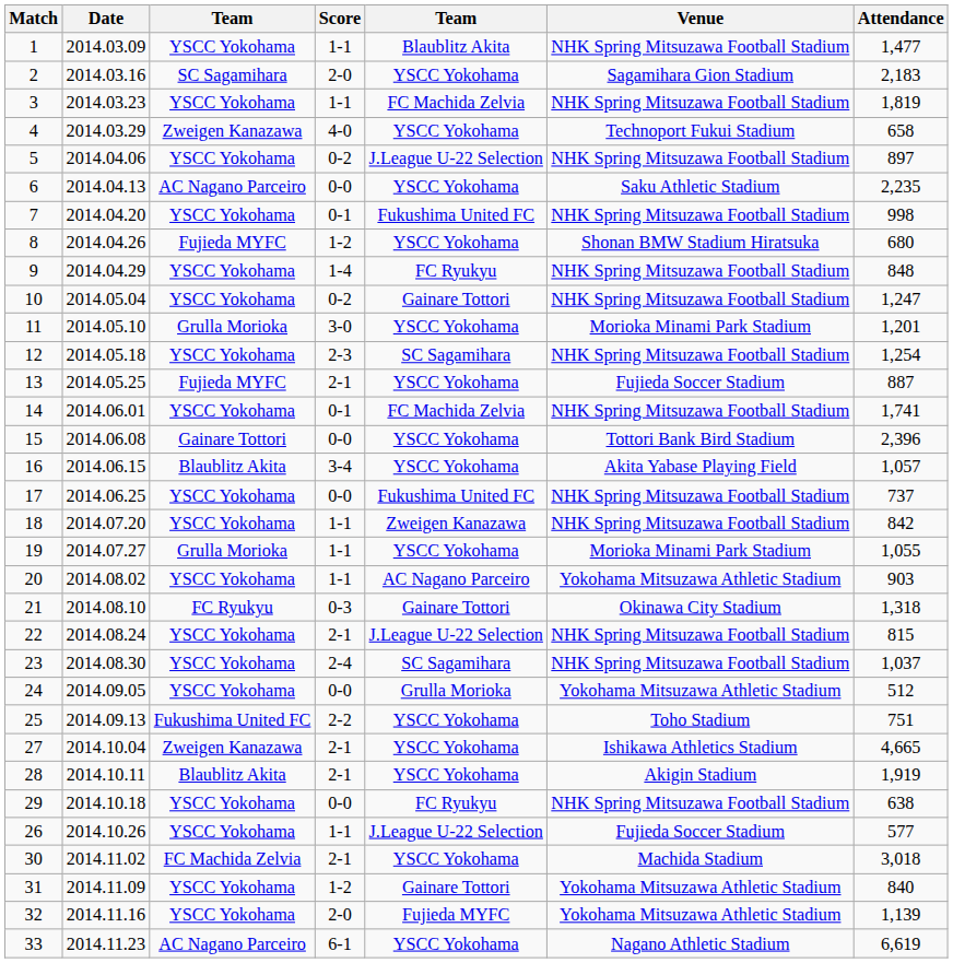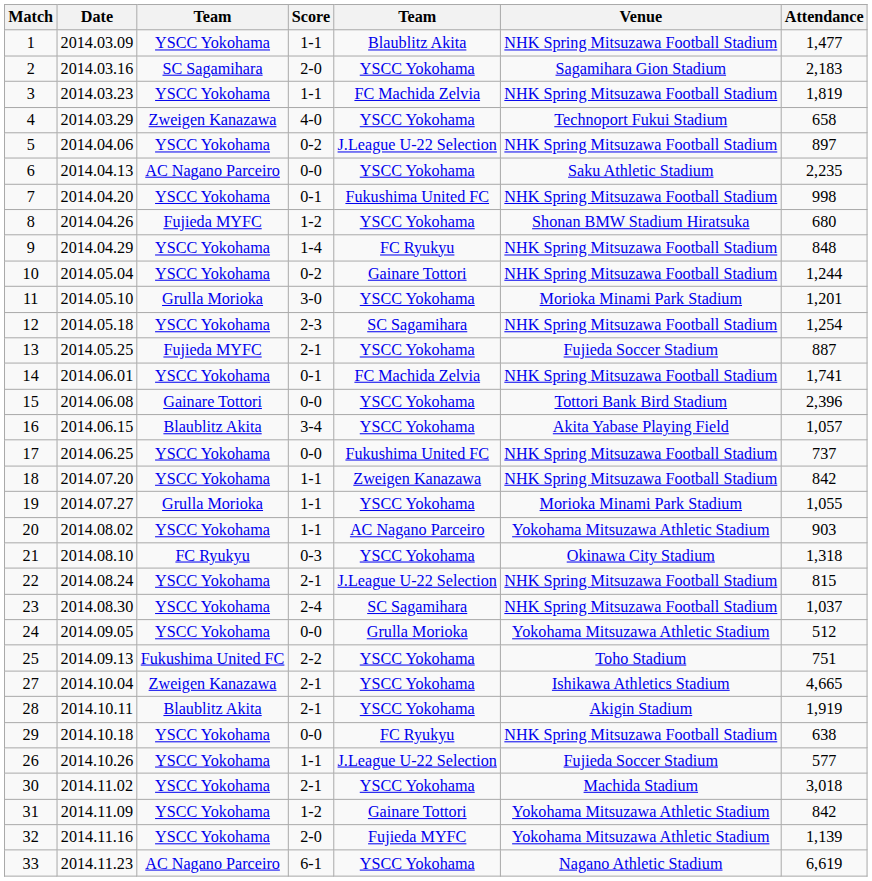 <table class="wikitable" style="text-align:center;">
 <tr>
 <th>Match</th>
 <th>Date</th>
 <th>Team</th>
 <th>Score</th>
 <th>Team</th>
 <th>Venue</th>
 <th>Attendance</th>
 </tr>
 <tr>
 <td>1</td>
 <td>2014.03.09</td>
 <td><a href='#'>YSCC Yokohama</a></td>
 <td>1-1</td>
 <td><a href='#'>Blaublitz Akita</a></td>
 <td><a href='#'>NHK Spring Mitsuzawa Football Stadium</a></td>
 <td>1,477</td>
 </tr>
 <tr>
 <td>2</td>
 <td>2014.03.16</td>
 <td><a href='#'>SC Sagamihara</a></td>
 <td>2-0</td>
 <td><a href='#'>YSCC Yokohama</a></td>
 <td><a href='#'>Sagamihara Gion Stadium</a></td>
 <td>2,183</td>
 </tr>
 <tr>
 <td>3</td>
 <td>2014.03.23</td>
 <td><a href='#'>YSCC Yokohama</a></td>
 <td>1-1</td>
 <td><a href='#'>FC Machida Zelvia</a></td>
 <td><a href='#'>NHK Spring Mitsuzawa Football Stadium</a></td>
 <td>1,819</td>
 </tr>
 <tr>
 <td>4</td>
 <td>2014.03.29</td>
 <td><a href='#'>Zweigen Kanazawa</a></td>
 <td>4-0</td>
 <td><a href='#'>YSCC Yokohama</a></td>
 <td><a href='#'>Technoport Fukui Stadium</a></td>
 <td>658</td>
 </tr>
 <tr>
 <td>5</td>
 <td>2014.04.06</td>
 <td><a href='#'>YSCC Yokohama</a></td>
 <td>0-2</td>
 <td><a href='#'>J.League U-22 Selection</a></td>
 <td><a href='#'>NHK Spring Mitsuzawa Football Stadium</a></td>
 <td>897</td>
 </tr>
 <tr>
 <td>6</td>
 <td>2014.04.13</td>
 <td><a href='#'>AC Nagano Parceiro</a></td>
 <td>0-0</td>
 <td><a href='#'>YSCC Yokohama</a></td>
 <td><a href='#'>Saku Athletic Stadium</a></td>
 <td>2,235</td>
 </tr>
 <tr>
 <td>7</td>
 <td>2014.04.20</td>
 <td><a href='#'>YSCC Yokohama</a></td>
 <td>0-1</td>
 <td><a href='#'>Fukushima United FC</a></td>
 <td><a href='#'>NHK Spring Mitsuzawa Football Stadium</a></td>
 <td>998</td>
 </tr>
 <tr>
 <td>8</td>
 <td>2014.04.26</td>
 <td><a href='#'>Fujieda MYFC</a></td>
 <td>1-2</td>
 <td><a href='#'>YSCC Yokohama</a></td>
 <td><a href='#'>Shonan BMW Stadium Hiratsuka</a></td>
 <td>680</td>
 </tr>
 <tr>
 <td>9</td>
 <td>2014.04.29</td>
 <td><a href='#'>YSCC Yokohama</a></td>
 <td>1-4</td>
 <td><a href='#'>FC Ryukyu</a></td>
 <td><a href='#'>NHK Spring Mitsuzawa Football Stadium</a></td>
 <td>848</td>
 </tr>
 <tr>
 <td>10</td>
 <td>2014.05.04</td>
 <td><a href='#'>YSCC Yokohama</a></td>
 <td>0-2</td>
 <td><a href='#'>Gainare Tottori</a></td>
 <td><a href='#'>NHK Spring Mitsuzawa Football Stadium</a></td>
-<td>1,247</td>
+<td>1,244</td>
 </tr>
 <tr>
 <td>11</td>
 <td>2014.05.10</td>
 <td><a href='#'>Grulla Morioka</a></td>
 <td>3-0</td>
 <td><a href='#'>YSCC Yokohama</a></td>
 <td><a href='#'>Morioka Minami Park Stadium</a></td>
 <td>1,201</td>
 </tr>
 <tr>
 <td>12</td>
 <td>2014.05.18</td>
 <td><a href='#'>YSCC Yokohama</a></td>
 <td>2-3</td>
 <td><a href='#'>SC Sagamihara</a></td>
 <td><a href='#'>NHK Spring Mitsuzawa Football Stadium</a></td>
 <td>1,254</td>
 </tr>
 <tr>
 <td>13</td>
 <td>2014.05.25</td>
 <td><a href='#'>Fujieda MYFC</a></td>
 <td>2-1</td>
 <td><a href='#'>YSCC Yokohama</a></td>
 <td><a href='#'>Fujieda Soccer Stadium</a></td>
 <td>887</td>
 </tr>
 <tr>
 <td>14</td>
 <td>2014.06.01</td>
 <td><a href='#'>YSCC Yokohama</a></td>
 <td>0-1</td>
 <td><a href='#'>FC Machida Zelvia</a></td>
 <td><a href='#'>NHK Spring Mitsuzawa Football Stadium</a></td>
 <td>1,741</td>
 </tr>
 <tr>
 <td>15</td>
 <td>2014.06.08</td>
 <td><a href='#'>Gainare Tottori</a></td>
 <td>0-0</td>
 <td><a href='#'>YSCC Yokohama</a></td>
 <td><a href='#'>Tottori Bank Bird Stadium</a></td>
 <td>2,396</td>
 </tr>
 <tr>
 <td>16</td>
 <td>2014.06.15</td>
 <td><a href='#'>Blaublitz Akita</a></td>
 <td>3-4</td>
 <td><a href='#'>YSCC Yokohama</a></td>
 <td><a href='#'>Akita Yabase Playing Field</a></td>
 <td>1,057</td>
 </tr>
 <tr>
 <td>17</td>
 <td>2014.06.25</td>
 <td><a href='#'>YSCC Yokohama</a></td>
 <td>0-0</td>
 <td><a href='#'>Fukushima United FC</a></td>
 <td><a href='#'>NHK Spring Mitsuzawa Football Stadium</a></td>
 <td>737</td>
 </tr>
 <tr>
 <td>18</td>
 <td>2014.07.20</td>
 <td><a href='#'>YSCC Yokohama</a></td>
 <td>1-1</td>
 <td><a href='#'>Zweigen Kanazawa</a></td>
 <td><a href='#'>NHK Spring Mitsuzawa Football Stadium</a></td>
 <td>842</td>
 </tr>
 <tr>
 <td>19</td>
 <td>2014.07.27</td>
 <td><a href='#'>Grulla Morioka</a></td>
 <td>1-1</td>
 <td><a href='#'>YSCC Yokohama</a></td>
 <td><a href='#'>Morioka Minami Park Stadium</a></td>
 <td>1,055</td>
 </tr>
 <tr>
 <td>20</td>
 <td>2014.08.02</td>
 <td><a href='#'>YSCC Yokohama</a></td>
 <td>1-1</td>
 <td><a href='#'>AC Nagano Parceiro</a></td>
 <td><a href='#'>Yokohama Mitsuzawa Athletic Stadium</a></td>
 <td>903</td>
 </tr>
 <tr>
 <td>21</td>
 <td>2014.08.10</td>
 <td><a href='#'>FC Ryukyu</a></td>
 <td>0-3</td>
-<td><a href='#'>Gainare Tottori</a></td>
+<td><a href='#'>YSCC Yokohama</a></td>
 <td><a href='#'>Okinawa City Stadium</a></td>
 <td>1,318</td>
 </tr>
 <tr>
 <td>22</td>
 <td>2014.08.24</td>
 <td><a href='#'>YSCC Yokohama</a></td>
 <td>2-1</td>
 <td><a href='#'>J.League U-22 Selection</a></td>
 <td><a href='#'>NHK Spring Mitsuzawa Football Stadium</a></td>
 <td>815</td>
 </tr>
 <tr>
 <td>23</td>
 <td>2014.08.30</td>
 <td><a href='#'>YSCC Yokohama</a></td>
 <td>2-4</td>
 <td><a href='#'>SC Sagamihara</a></td>
 <td><a href='#'>NHK Spring Mitsuzawa Football Stadium</a></td>
 <td>1,037</td>
 </tr>
 <tr>
 <td>24</td>
 <td>2014.09.05</td>
 <td><a href='#'>YSCC Yokohama</a></td>
 <td>0-0</td>
 <td><a href='#'>Grulla Morioka</a></td>
 <td><a href='#'>Yokohama Mitsuzawa Athletic Stadium</a></td>
 <td>512</td>
 </tr>
 <tr>
 <td>25</td>
 <td>2014.09.13</td>
 <td><a href='#'>Fukushima United FC</a></td>
 <td>2-2</td>
 <td><a href='#'>YSCC Yokohama</a></td>
 <td><a href='#'>Toho Stadium</a></td>
 <td>751</td>
 </tr>
 <tr>
 <td>27</td>
 <td>2014.10.04</td>
 <td><a href='#'>Zweigen Kanazawa</a></td>
 <td>2-1</td>
 <td><a href='#'>YSCC Yokohama</a></td>
 <td><a href='#'>Ishikawa Athletics Stadium</a></td>
 <td>4,665</td>
 </tr>
 <tr>
 <td>28</td>
 <td>2014.10.11</td>
 <td><a href='#'>Blaublitz Akita</a></td>
 <td>2-1</td>
 <td><a href='#'>YSCC Yokohama</a></td>
 <td><a href='#'>Akigin Stadium</a></td>
 <td>1,919</td>
 </tr>
 <tr>
 <td>29</td>
 <td>2014.10.18</td>
 <td><a href='#'>YSCC Yokohama</a></td>
 <td>0-0</td>
 <td><a href='#'>FC Ryukyu</a></td>
 <td><a href='#'>NHK Spring Mitsuzawa Football Stadium</a></td>
 <td>638</td>
 </tr>
 <tr>
 <td>26</td>
 <td>2014.10.26</td>
 <td><a href='#'>YSCC Yokohama</a></td>
 <td>1-1</td>
 <td><a href='#'>J.League U-22 Selection</a></td>
 <td><a href='#'>Fujieda Soccer Stadium</a></td>
 <td>577</td>
 </tr>
 <tr>
 <td>30</td>
 <td>2014.11.02</td>
-<td><a href='#'>FC Machida Zelvia</a></td>
+<td><a href='#'>YSCC Yokohama</a></td>
 <td>2-1</td>
 <td><a href='#'>YSCC Yokohama</a></td>
 <td><a href='#'>Machida Stadium</a></td>
 <td>3,018</td>
 </tr>
 <tr>
 <td>31</td>
 <td>2014.11.09</td>
 <td><a href='#'>YSCC Yokohama</a></td>
 <td>1-2</td>
 <td><a href='#'>Gainare Tottori</a></td>
 <td><a href='#'>Yokohama Mitsuzawa Athletic Stadium</a></td>
-<td>840</td>
+<td>842</td>
 </tr>
 <tr>
 <td>32</td>
 <td>2014.11.16</td>
 <td><a href='#'>YSCC Yokohama</a></td>
 <td>2-0</td>
 <td><a href='#'>Fujieda MYFC</a></td>
 <td><a href='#'>Yokohama Mitsuzawa Athletic Stadium</a></td>
 <td>1,139</td>
 </tr>
 <tr>
 <td>33</td>
 <td>2014.11.23</td>
 <td><a href='#'>AC Nagano Parceiro</a></td>
 <td>6-1</td>
 <td><a href='#'>YSCC Yokohama</a></td>
 <td><a href='#'>Nagano Athletic Stadium</a></td>
 <td>6,619</td>
 </tr>
 </table>
